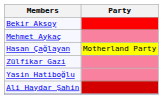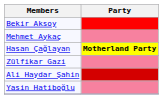 <table class=wikitable style="border:1px solid #8888aa; background-color:#f7f8ff; padding:0px; font-size:90%;">
 <tr>
 <th>Members</th>
 <th>Party</th>
 </tr>
 <tr>
 <td><a href='#'>Bekir Aksoy</a></td>
 <td style="background: #ff0000"></td>
 </tr>
 <tr>
 <td><a href='#'>Mehmet Aykaç</a></td>
 <td style="background: #F7819F"></td>
 </tr>
 <tr>
 <td><a href='#'>Hasan Çağlayan</a></td>
-<td style="background: #ffff00">Motherland Party</td>
+<td style="background: #ffff00"><strong>Motherland Party</strong></td>
 </tr>
 <tr>
 <td><a href='#'>Zülfikar Gazi</a></td>
-<td style="background: #F7819F"></td>
-</tr>
-<tr>
-<td><a href='#'>Yasin Hatiboğlu</a></td>
 <td style="background: #F7819F"></td>
 </tr>
 <tr>
 <td><a href='#'>Ali Haydar Şahin</a></td>
 <td style="background: #d40000"></td>
 </tr>
 <tr>
+<td><a href='#'>Yasin Hatiboğlu</a></td>
+<td style="background: #F7819F"></td>
+</tr>
+<tr>
 </tr>
 </table>
